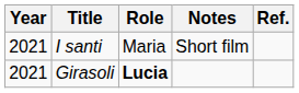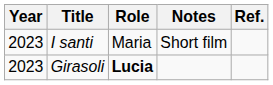 <table class="wikitable">
 <tr>
 <th>Year</th>
 <th>Title</th>
 <th>Role</th>
 <th>Notes</th>
 <th>Ref.</th>
 </tr>
 <tr>
-<td>2021</td>
+<td>2023</td>
 <td><em>I santi</em></td>
 <td>Maria</td>
 <td>Short film</td>
 <td></td>
 </tr>
 <tr>
-<td>2021</td>
+<td>2023</td>
 <td><em>Girasoli</em></td>
 <td><strong>Lucia</strong></td>
 <td></td>
 <td></td>
 </tr>
 </table>
